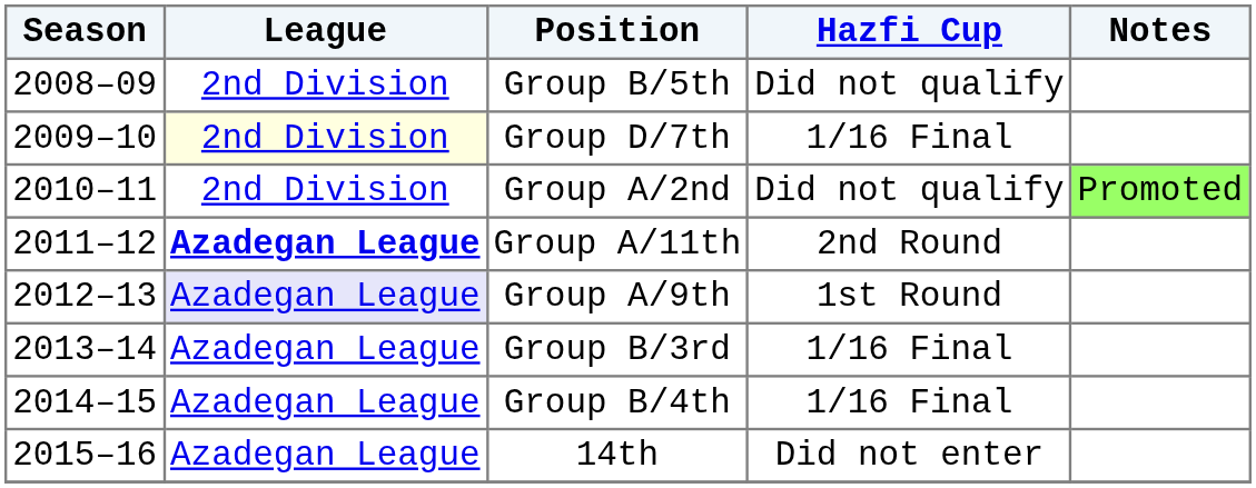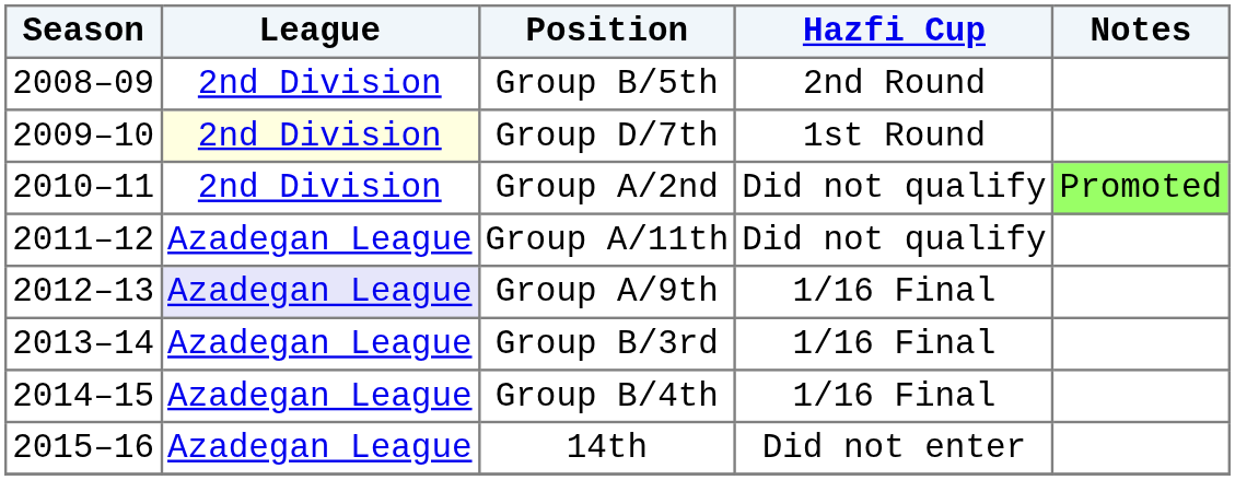 <table border="1" cellpadding="2" style="border-collapse:collapse; text-align:center; font-size:normal;">
 <tr style="background:#f0f6fa;">
 <th>Season</th>
 <th>League</th>
 <th>Position</th>
 <th><a href='#'>Hazfi Cup</a></th>
 <th>Notes</th>
 </tr>
 <tr>
 <td>2008–09</td>
 <td><a href='#'>2nd Division</a></td>
 <td>Group B/5th</td>
-<td>Did not qualify</td>
+<td>2nd Round</td>
 <td></td>
 </tr>
 <tr>
 <td>2009–10</td>
 <td style="background: lightyellow;"><a href='#'>2nd Division</a></td>
 <td>Group D/7th</td>
-<td>1/16 Final</td>
+<td>1st Round</td>
 <td></td>
 </tr>
 <tr>
 <td>2010–11</td>
 <td><a href='#'>2nd Division</a></td>
 <td>Group A/2nd</td>
 <td>Did not qualify</td>
 <td bgcolor=99FF66>Promoted</td>
 </tr>
 <tr>
 <td>2011–12</td>
-<td><strong><a href='#'>Azadegan League</a></strong></td>
+<td><a href='#'>Azadegan League</a></td>
 <td>Group A/11th</td>
-<td>2nd Round</td>
+<td>Did not qualify</td>
 <td></td>
 </tr>
 <tr>
 <td>2012–13</td>
 <td style="background: lavender;"><a href='#'>Azadegan League</a></td>
 <td>Group A/9th</td>
-<td>1st Round</td>
+<td>1/16 Final</td>
 <td></td>
 </tr>
 <tr>
 <td>2013–14</td>
 <td><a href='#'>Azadegan League</a></td>
 <td>Group B/3rd</td>
 <td>1/16 Final</td>
 <td></td>
 </tr>
 <tr>
 <td>2014–15</td>
 <td><a href='#'>Azadegan League</a></td>
 <td>Group B/4th</td>
 <td>1/16 Final</td>
 <td></td>
 </tr>
 <tr>
 <td>2015–16</td>
 <td><a href='#'>Azadegan League</a></td>
 <td>14th</td>
 <td>Did not enter</td>
 <td></td>
 </tr>
 <tr>
 </tr>
 </table>
